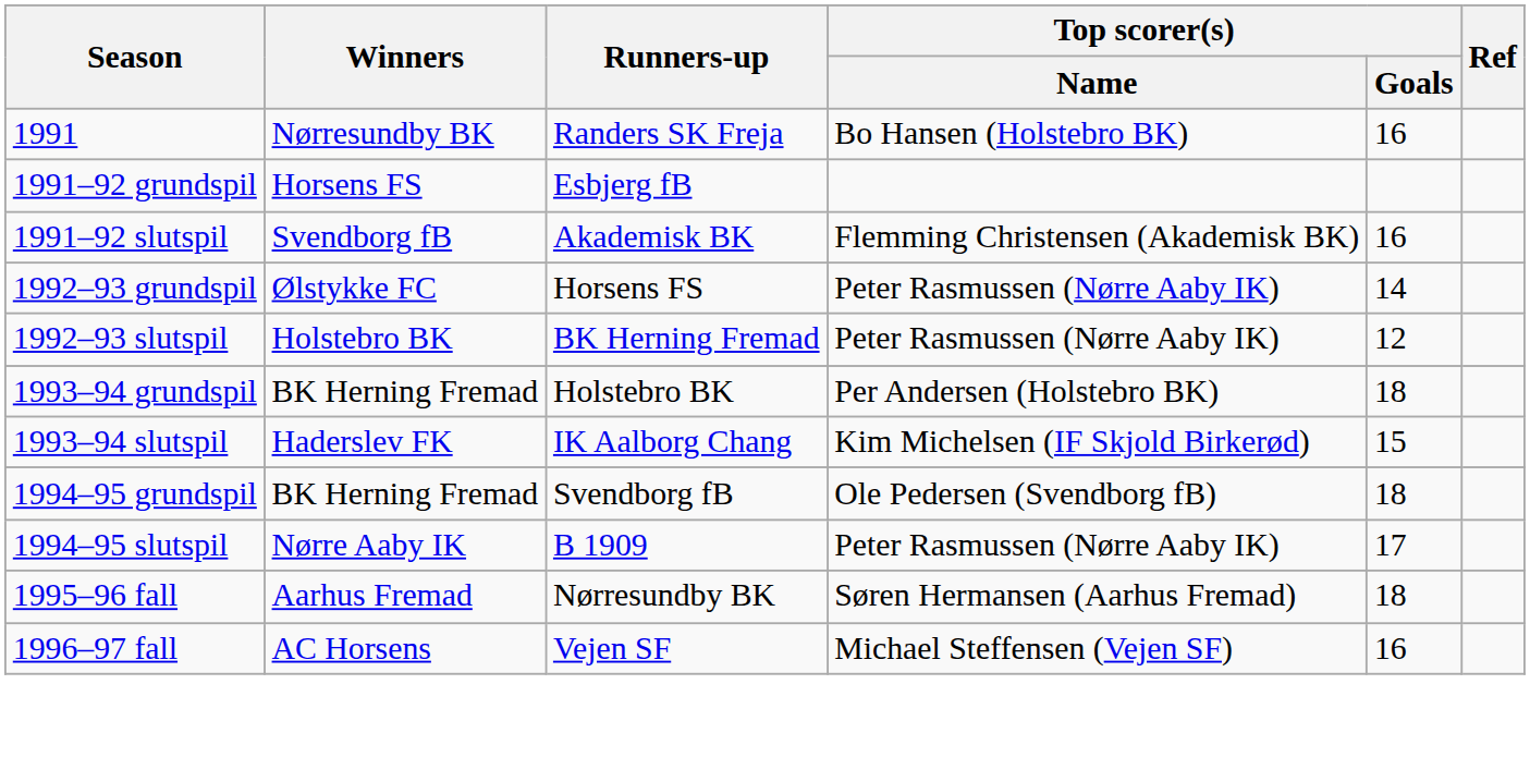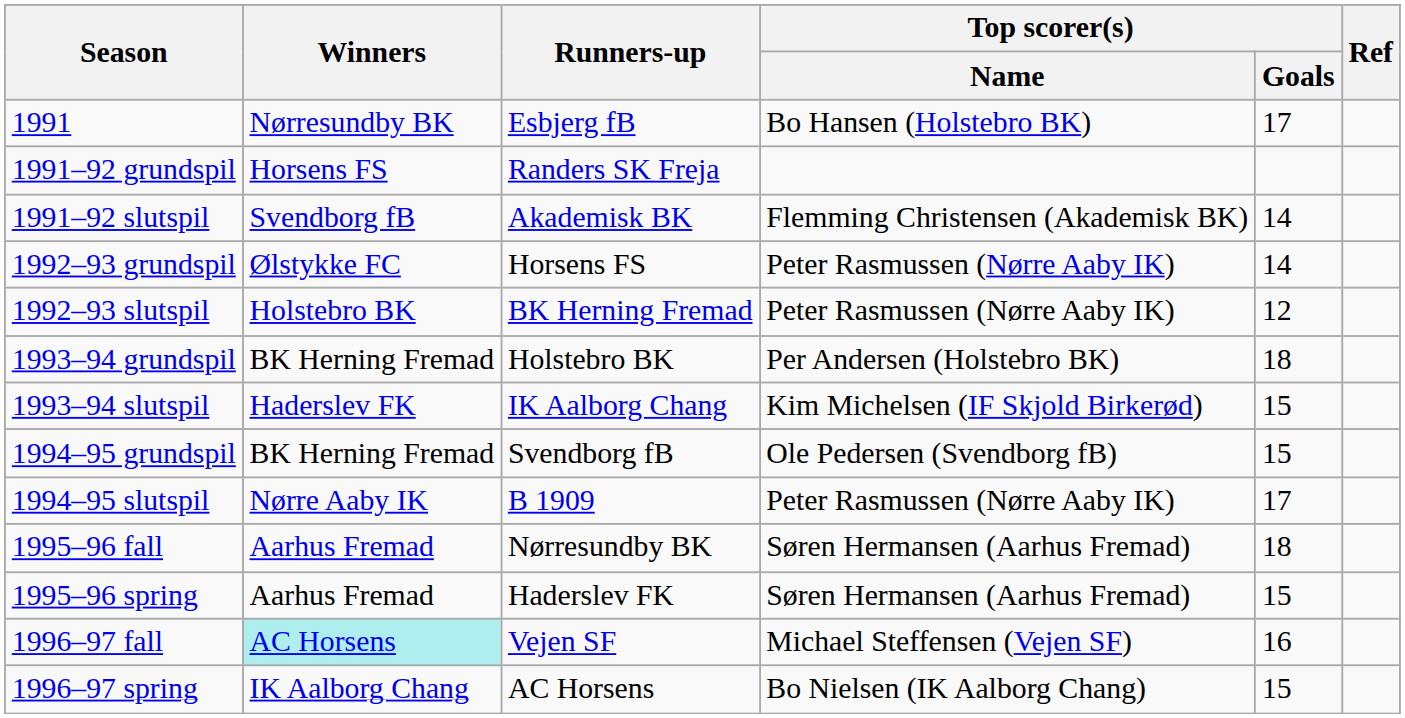 <table class="wikitable plainrowheaders">
 <tr>
 <th rowspan=2>Season</th>
 <th rowspan=2>Winners</th>
 <th rowspan=2>Runners-up</th>
 <th colspan=2>Top scorer(s)</th>
 <th rowspan=2>Ref</th>
 </tr>
 <tr>
 <th>Name</th>
 <th>Goals</th>
 </tr>
 <tr>
 <td><a href='#'>1991</a></td>
 <td><a href='#'>Nørresundby BK</a></td>
-<td><a href='#'>Randers SK Freja</a></td>
+<td><a href='#'>Esbjerg fB</a></td>
 <td>Bo Hansen (<a href='#'>Holstebro BK</a>)</td>
-<td>16</td>
+<td>17</td>
 <td></td>
 </tr>
 <tr>
 <td><a href='#'>1991–92 grundspil</a></td>
 <td><a href='#'>Horsens FS</a></td>
-<td><a href='#'>Esbjerg fB</a></td>
+<td><a href='#'>Randers SK Freja</a></td>
 <td></td>
 <td></td>
 <td></td>
 </tr>
 <tr>
 <td><a href='#'>1991–92 slutspil</a></td>
 <td><a href='#'>Svendborg fB</a></td>
 <td><a href='#'>Akademisk BK</a></td>
 <td>Flemming Christensen (Akademisk BK)</td>
-<td>16</td>
+<td>14</td>
 <td></td>
 </tr>
 <tr>
 <td><a href='#'>1992–93 grundspil</a></td>
 <td><a href='#'>Ølstykke FC</a></td>
 <td>Horsens FS</td>
 <td>Peter Rasmussen (<a href='#'>Nørre Aaby IK</a>)</td>
 <td>14</td>
 <td></td>
 </tr>
 <tr>
 <td><a href='#'>1992–93 slutspil</a></td>
 <td><a href='#'>Holstebro BK</a></td>
 <td><a href='#'>BK Herning Fremad</a></td>
 <td>Peter Rasmussen (Nørre Aaby IK)</td>
 <td>12</td>
 <td></td>
 </tr>
 <tr>
 <td><a href='#'>1993–94 grundspil</a></td>
 <td>BK Herning Fremad</td>
 <td>Holstebro BK</td>
 <td>Per Andersen (Holstebro BK)</td>
 <td>18</td>
 <td></td>
 </tr>
 <tr>
 <td><a href='#'>1993–94 slutspil</a></td>
 <td><a href='#'>Haderslev FK</a></td>
 <td><a href='#'>IK Aalborg Chang</a></td>
 <td>Kim Michelsen (<a href='#'>IF Skjold Birkerød</a>)</td>
 <td>15</td>
 <td></td>
 </tr>
 <tr>
 <td><a href='#'>1994–95 grundspil</a></td>
 <td>BK Herning Fremad</td>
 <td>Svendborg fB</td>
 <td>Ole Pedersen (Svendborg fB)</td>
-<td>18</td>
+<td>15</td>
 <td></td>
 </tr>
 <tr>
 <td><a href='#'>1994–95 slutspil</a></td>
 <td><a href='#'>Nørre Aaby IK</a></td>
 <td><a href='#'>B 1909</a></td>
 <td>Peter Rasmussen (Nørre Aaby IK)</td>
 <td>17</td>
 <td></td>
 </tr>
 <tr>
 <td><a href='#'>1995–96 fall</a></td>
 <td><a href='#'>Aarhus Fremad</a></td>
 <td>Nørresundby BK</td>
 <td>Søren Hermansen (Aarhus Fremad)</td>
 <td>18</td>
 <td></td>
 </tr>
 <tr>
+<td><a href='#'>1995–96 spring</a></td>
+<td>Aarhus Fremad</td>
+<td>Haderslev FK</td>
+<td>Søren Hermansen (Aarhus Fremad)</td>
+<td>15</td>
+<td></td>
+</tr>
+<tr>
 <td><a href='#'>1996–97 fall</a></td>
-<td><a href='#'>AC Horsens</a></td>
+<td style="background: paleturquoise;"><a href='#'>AC Horsens</a></td>
 <td><a href='#'>Vejen SF</a></td>
 <td>Michael Steffensen (<a href='#'>Vejen SF</a>)</td>
 <td>16</td>
 <td></td>
 </tr>
+<tr>
+<td><a href='#'>1996–97 spring</a></td>
+<td><a href='#'>IK Aalborg Chang</a></td>
+<td>AC Horsens</td>
+<td>Bo Nielsen (IK Aalborg Chang)</td>
+<td>15</td>
+<td></td>
+</tr>
 </table>
